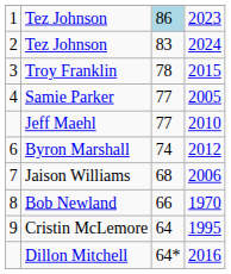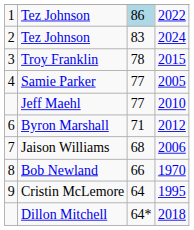 <table class="wikitable">
 <tr>
 </tr>
 <tr>
 <td>1</td>
 <td><a href='#'>Tez Johnson</a></td>
 <td style="background: lightblue;">86</td>
-<td><a href='#'>2023</a></td>
+<td><a href='#'>2022</a></td>
 </tr>
 <tr>
 <td>2</td>
 <td><a href='#'>Tez Johnson</a></td>
 <td>83</td>
 <td><a href='#'>2024</a></td>
 </tr>
 <tr>
 <td>3</td>
 <td><a href='#'>Troy Franklin</a></td>
 <td>78</td>
 <td><a href='#'>2015</a></td>
 </tr>
 <tr>
 <td>4</td>
 <td><a href='#'>Samie Parker</a></td>
 <td>77</td>
 <td><a href='#'>2005</a></td>
 </tr>
 <tr>
 <td></td>
 <td><a href='#'>Jeff Maehl</a></td>
 <td>77</td>
 <td><a href='#'>2010</a></td>
 </tr>
 <tr>
 <td>6</td>
 <td><a href='#'>Byron Marshall</a></td>
-<td>74</td>
+<td>71</td>
 <td><a href='#'>2012</a></td>
 </tr>
 <tr>
 <td>7</td>
 <td>Jaison Williams</td>
 <td>68</td>
 <td><a href='#'>2006</a></td>
 </tr>
 <tr>
 <td>8</td>
 <td><a href='#'>Bob Newland</a></td>
 <td>66</td>
 <td><a href='#'>1970</a></td>
 </tr>
 <tr>
 <td>9</td>
 <td>Cristin McLemore</td>
 <td>64</td>
 <td><a href='#'>1995</a></td>
 </tr>
 <tr>
 <td></td>
 <td><a href='#'>Dillon Mitchell</a></td>
 <td>64*</td>
-<td><a href='#'>2016</a></td>
+<td><a href='#'>2018</a></td>
 </tr>
 </table>
